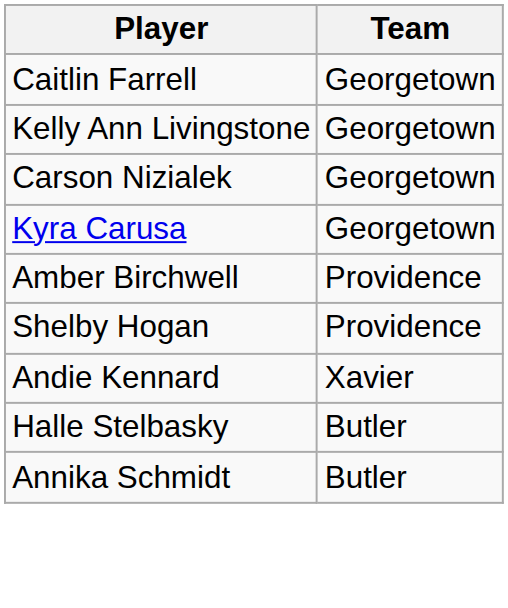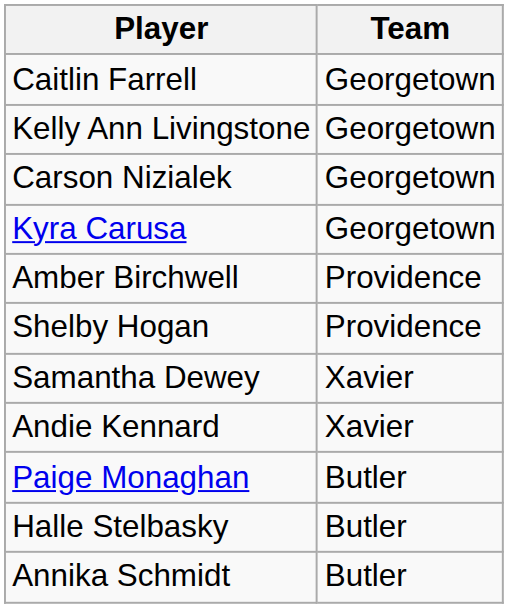 <table class="wikitable">
 <tr>
 <th>Player</th>
 <th>Team</th>
 </tr>
 <tr>
 <td>Caitlin Farrell</td>
 <td>Georgetown</td>
 </tr>
 <tr>
 <td>Kelly Ann Livingstone</td>
 <td>Georgetown</td>
 </tr>
 <tr>
 <td>Carson Nizialek</td>
 <td>Georgetown</td>
 </tr>
 <tr>
 <td><a href='#'>Kyra Carusa</a></td>
 <td>Georgetown</td>
 </tr>
 <tr>
 <td>Amber Birchwell</td>
 <td>Providence</td>
 </tr>
 <tr>
 <td>Shelby Hogan</td>
 <td>Providence</td>
 </tr>
 <tr>
+<td>Samantha Dewey</td>
+<td>Xavier</td>
+</tr>
+<tr>
 <td>Andie Kennard</td>
 <td>Xavier</td>
+</tr>
+<tr>
+<td><a href='#'>Paige Monaghan</a></td>
+<td>Butler</td>
 </tr>
 <tr>
 <td>Halle Stelbasky</td>
 <td>Butler</td>
 </tr>
 <tr>
 <td>Annika Schmidt</td>
 <td>Butler</td>
 </tr>
 </table>
